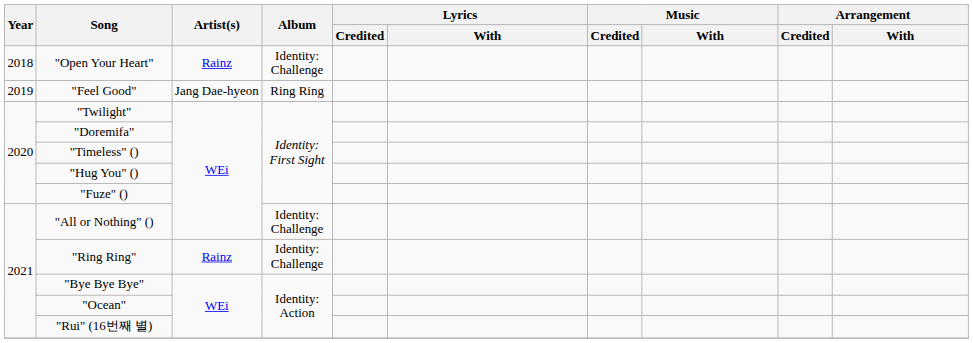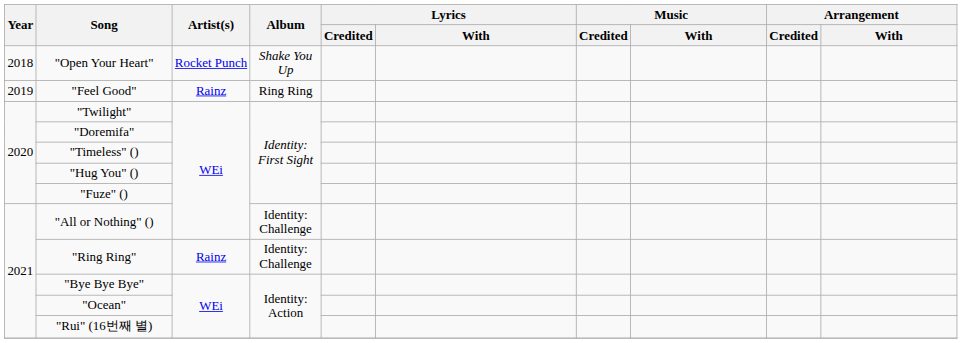 <table class="wikitable sortable" style="text-align: center;">
 <tr>
 <th rowspan="2">Year</th>
 <th rowspan="2" style="width:10em;">Song</th>
 <th rowspan="2">Artist(s)</th>
 <th rowspan="2" style="width:5em;">Album</th>
 <th colspan="2">Lyrics<small></small><small></small></th>
 <th colspan="2">Music<small></small><small></small></th>
 <th colspan="2">Arrangement<small></small><small></small></th>
 </tr>
 <tr>
 <th>Credited</th>
 <th style="width:15em;">With</th>
 <th>Credited</th>
 <th style="width:10em;">With</th>
 <th>Credited</th>
 <th style="width:10em;">With</th>
 </tr>
 <tr>
 <td>2018</td>
 <td>"Open Your Heart"</td>
-<td><a href='#'>Rainz</a></td>
-<td></em>Identity: Challenge<em></td>
+<td><a href='#'>Rocket Punch</a></td>
+<td><em>Shake You Up</em></td>
 <td></td>
 <td></td>
 <td></td>
 <td></td>
 <td></td>
 <td></td>
 </tr>
 <tr>
 <td>2019</td>
 <td>"Feel Good"</td>
-<td>Jang Dae-hyeon</td>
+<td><a href='#'>Rainz</a></td>
 <td></em>Ring Ring<em></td>
 <td></td>
 <td></td>
 <td></td>
 <td></td>
 <td></td>
 <td></td>
 </tr>
 <tr>
 <td rowspan="5">2020</td>
 <td>"Twilight"</td>
 <td rowspan="6"><a href='#'>WEi</a></td>
 <td rowspan="5"><em>Identity: First Sight</td>
 <td></td>
 <td></td>
 <td></td>
 <td></td>
 <td></td>
 <td></td>
 </tr>
 <tr>
 <td>"Doremifa"</td>
 <td></td>
 <td></td>
 <td></td>
 <td></td>
 <td></td>
 <td></td>
 </tr>
 <tr>
 <td>"Timeless" ()</td>
 <td></td>
 <td></td>
 <td></td>
 <td></td>
 <td></td>
 <td></td>
 </tr>
 <tr>
 <td>"Hug You" ()</td>
 <td></td>
 <td></td>
 <td></td>
 <td></td>
 <td></td>
 <td></td>
 </tr>
 <tr>
 <td>"Fuze" ()</td>
 <td></td>
 <td></td>
 <td></td>
 <td></td>
 <td></td>
 <td></td>
 </tr>
 <tr>
 <td rowspan="5">2021</td>
 <td>"All or Nothing" ()</td>
 <td></em>Identity: Challenge<em></td>
 <td></td>
 <td></td>
 <td></td>
 <td></td>
 <td></td>
 <td></td>
 </tr>
 <tr>
 <td>"Ring Ring"</td>
 <td><a href='#'>Rainz</a></td>
 <td></em>Identity: Challenge<em></td>
 <td></td>
 <td></td>
 <td></td>
 <td></td>
 <td></td>
 <td></td>
 </tr>
 <tr>
 <td>"Bye Bye Bye"</td>
 <td rowspan="3"><a href='#'>WEi</a></td>
 <td rowspan="3"></em>Identity: Action<em></td>
 <td></td>
 <td></td>
 <td></td>
 <td></td>
 <td></td>
 <td></td>
 </tr>
 <tr>
 <td>"Ocean"</td>
 <td></td>
 <td></td>
 <td></td>
 <td></td>
 <td></td>
 <td></td>
 </tr>
 <tr>
 <td>"Rui" (16번째 별)</td>
 <td></td>
 <td></td>
 <td></td>
 <td></td>
 <td></td>
 <td></td>
 </tr>
 <tr>
 </tr>
 </table>
